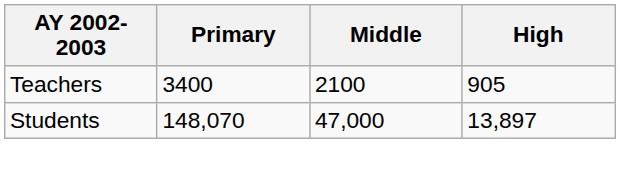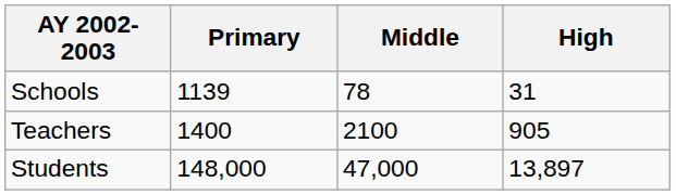 <table class="wikitable">
 <tr>
 <th width="100">AY 2002-2003</th>
 <th width="100">Primary</th>
 <th width="100">Middle</th>
 <th width="100">High</th>
 </tr>
 <tr>
+<td>Schools</td>
+<td>1139</td>
+<td>78</td>
+<td>31</td>
+</tr>
+<tr>
 <td>Teachers</td>
-<td>3400</td>
+<td>1400</td>
 <td>2100</td>
 <td>905</td>
 </tr>
 <tr>
 <td>Students</td>
-<td>148,070</td>
+<td>148,000</td>
 <td>47,000</td>
 <td>13,897</td>
 </tr>
 </table>
